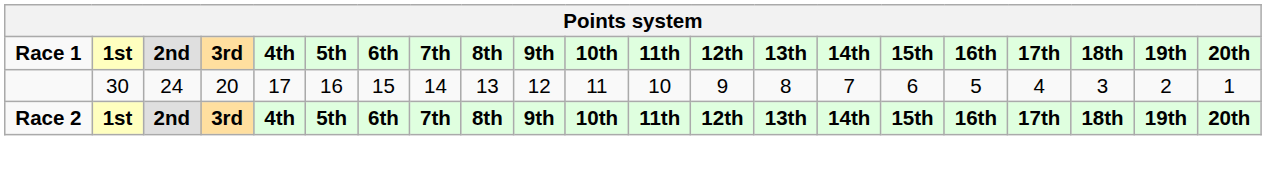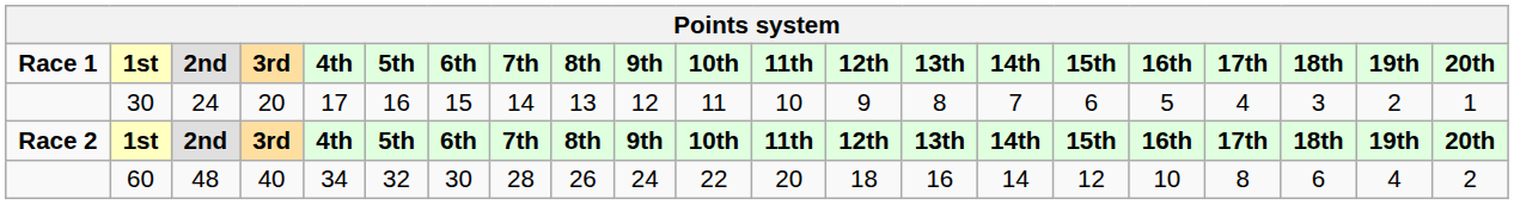 <table class="wikitable" style="font-size:85%; text-align:center">
 <tr>
 <th colspan="21">Points system</th>
 </tr>
 <tr>
 <td> <strong>Race 1</strong> </td>
 <td style="background:#ffffbf;"> <strong>1st</strong> </td>
 <td style="background:#dfdfdf;"> <strong>2nd</strong> </td>
 <td style="background:#ffdf9f;"> <strong>3rd</strong> </td>
 <td style="background:#dfffdf;"> <strong>4th</strong> </td>
 <td style="background:#dfffdf;"> <strong>5th</strong> </td>
 <td style="background:#dfffdf;"> <strong>6th</strong> </td>
 <td style="background:#dfffdf;"> <strong>7th</strong> </td>
 <td style="background:#dfffdf;"> <strong>8th</strong> </td>
 <td style="background:#dfffdf;"> <strong>9th</strong> </td>
 <td style="background:#dfffdf;"> <strong>10th</strong> </td>
 <td style="background:#dfffdf;"> <strong>11th</strong> </td>
 <td style="background:#dfffdf;"> <strong>12th</strong> </td>
 <td style="background:#dfffdf;"> <strong>13th</strong> </td>
 <td style="background:#dfffdf;"> <strong>14th</strong> </td>
 <td style="background:#dfffdf;"> <strong>15th</strong> </td>
 <td style="background:#dfffdf;"> <strong>16th</strong> </td>
 <td style="background:#dfffdf;"> <strong>17th</strong> </td>
 <td style="background:#dfffdf;"> <strong>18th</strong> </td>
 <td style="background:#dfffdf;"> <strong>19th</strong> </td>
 <td style="background:#dfffdf;"> <strong>20th</strong> </td>
 </tr>
 <tr>
 <td></td>
 <td>30</td>
 <td>24</td>
 <td>20</td>
 <td>17</td>
 <td>16</td>
 <td>15</td>
 <td>14</td>
 <td>13</td>
 <td>12</td>
 <td>11</td>
 <td>10</td>
 <td>9</td>
 <td>8</td>
 <td>7</td>
 <td>6</td>
 <td>5</td>
 <td>4</td>
 <td>3</td>
 <td>2</td>
 <td>1</td>
 </tr>
 <tr>
 <td> <strong>Race 2</strong> </td>
 <td style="background:#ffffbf;"> <strong>1st</strong> </td>
 <td style="background:#dfdfdf;"> <strong>2nd</strong> </td>
 <td style="background:#ffdf9f;"> <strong>3rd</strong> </td>
 <td style="background:#dfffdf;"> <strong>4th</strong> </td>
 <td style="background:#dfffdf;"> <strong>5th</strong> </td>
 <td style="background:#dfffdf;"> <strong>6th</strong> </td>
 <td style="background:#dfffdf;"> <strong>7th</strong> </td>
 <td style="background:#dfffdf;"> <strong>8th</strong> </td>
 <td style="background:#dfffdf;"> <strong>9th</strong> </td>
 <td style="background:#dfffdf;"> <strong>10th</strong> </td>
 <td style="background:#dfffdf;"> <strong>11th</strong> </td>
 <td style="background:#dfffdf;"> <strong>12th</strong> </td>
 <td style="background:#dfffdf;"> <strong>13th</strong> </td>
 <td style="background:#dfffdf;"> <strong>14th</strong> </td>
 <td style="background:#dfffdf;"> <strong>15th</strong> </td>
 <td style="background:#dfffdf;"> <strong>16th</strong> </td>
 <td style="background:#dfffdf;"> <strong>17th</strong> </td>
 <td style="background:#dfffdf;"> <strong>18th</strong> </td>
 <td style="background:#dfffdf;"> <strong>19th</strong> </td>
 <td style="background:#dfffdf;"> <strong>20th</strong> </td>
 </tr>
+<tr>
+<td></td>
+<td>60</td>
+<td>48</td>
+<td>40</td>
+<td>34</td>
+<td>32</td>
+<td>30</td>
+<td>28</td>
+<td>26</td>
+<td>24</td>
+<td>22</td>
+<td>20</td>
+<td>18</td>
+<td>16</td>
+<td>14</td>
+<td>12</td>
+<td>10</td>
+<td>8</td>
+<td>6</td>
+<td>4</td>
+<td>2</td>
+</tr>
 </table>
